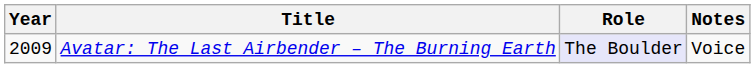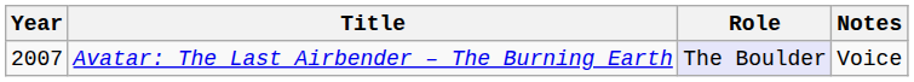 <table class="wikitable">
 <tr>
 <th scope="col">Year</th>
 <th scope="col">Title</th>
 <th scope="col">Role</th>
 <th scope="col">Notes</th>
 </tr>
 <tr>
-<td>2009</td>
+<td>2007</td>
 <td scope="row"><em><a href='#'>Avatar: The Last Airbender – The Burning Earth</a></em></td>
 <td style="background: lavender;">The Boulder</td>
 <td>Voice</td>
 </tr>
 </table>
